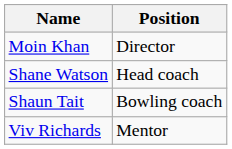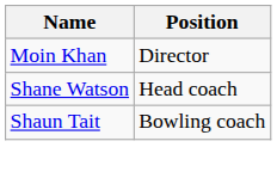 <table class="wikitable">
 <tr>
 <th>Name</th>
 <th>Position</th>
 </tr>
 <tr>
 <td><a href='#'>Moin Khan</a></td>
 <td>Director</td>
 </tr>
 <tr>
 <td><a href='#'>Shane Watson</a></td>
 <td>Head coach</td>
 </tr>
 <tr>
 <td><a href='#'>Shaun Tait</a></td>
 <td>Bowling coach</td>
 </tr>
-<tr>
-<td><a href='#'>Viv Richards</a></td>
-<td>Mentor</td>
-</tr>
 </table>
